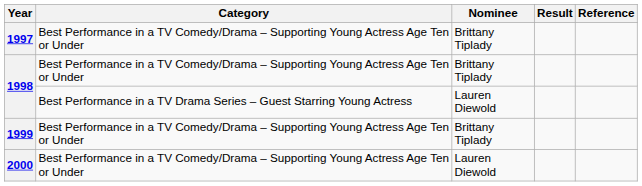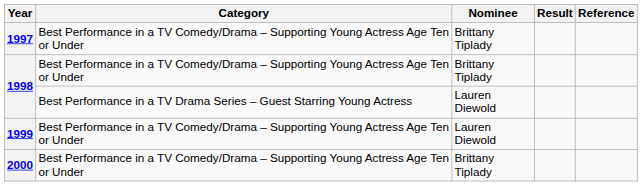 <table class="wikitable">
 <tr>
 <th scope="col">Year</th>
 <th scope="col">Category</th>
 <th scope="col">Nominee</th>
 <th scope="col">Result</th>
 <th scope="col">Reference</th>
 </tr>
 <tr>
 <th scope ="row"><a href='#'>1997</a></th>
 <td>Best Performance in a TV Comedy/Drama – Supporting Young Actress Age Ten or Under</td>
 <td>Brittany Tiplady</td>
 <td></td>
 <td style="text-align: center"></td>
 </tr>
 <tr>
 <th scope ="row" rowspan=2><a href='#'>1998</a></th>
 <td>Best Performance in a TV Comedy/Drama – Supporting Young Actress Age Ten or Under</td>
 <td>Brittany Tiplady</td>
 <td></td>
 <td style="text-align: center"></td>
 </tr>
 <tr>
 <td>Best Performance in a TV Drama Series – Guest Starring Young Actress</td>
 <td>Lauren Diewold</td>
 <td></td>
 <td style="text-align: center"></td>
 </tr>
 <tr>
 <th scope ="row"><a href='#'>1999</a></th>
 <td>Best Performance in a TV Comedy/Drama – Supporting Young Actress Age Ten or Under</td>
-<td>Brittany Tiplady</td>
+<td>Lauren Diewold</td>
 <td></td>
 <td style="text-align: center"></td>
 </tr>
 <tr>
 <th scope ="row"><a href='#'>2000</a></th>
 <td>Best Performance in a TV Comedy/Drama – Supporting Young Actress Age Ten or Under</td>
-<td>Lauren Diewold</td>
+<td>Brittany Tiplady</td>
 <td></td>
 <td style="text-align: center"></td>
 </tr>
 </table>
